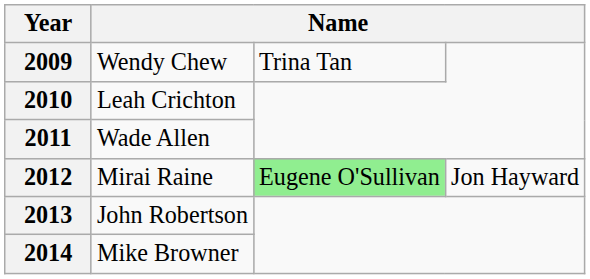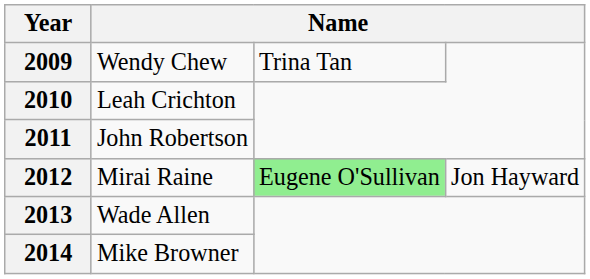 <table class="wikitable" border="1" align="center">
 <tr>
 <th width="50px">Year</th>
 <th colspan="3">Name</th>
 </tr>
 <tr>
 <th>2009</th>
 <td>Wendy Chew</td>
 <td>Trina Tan</td>
 </tr>
 <tr>
 <th>2010</th>
 <td>Leah Crichton</td>
 </tr>
 <tr>
 <th>2011</th>
-<td>Wade Allen</td>
+<td>John Robertson</td>
 </tr>
 <tr>
 <th>2012</th>
 <td>Mirai Raine</td>
 <td style="background: lightgreen;">Eugene O'Sullivan</td>
 <td>Jon Hayward</td>
 </tr>
 <tr>
 <th>2013</th>
-<td>John Robertson</td>
+<td>Wade Allen</td>
 </tr>
 <tr>
 <th>2014</th>
 <td>Mike Browner</td>
 </tr>
 </table>
